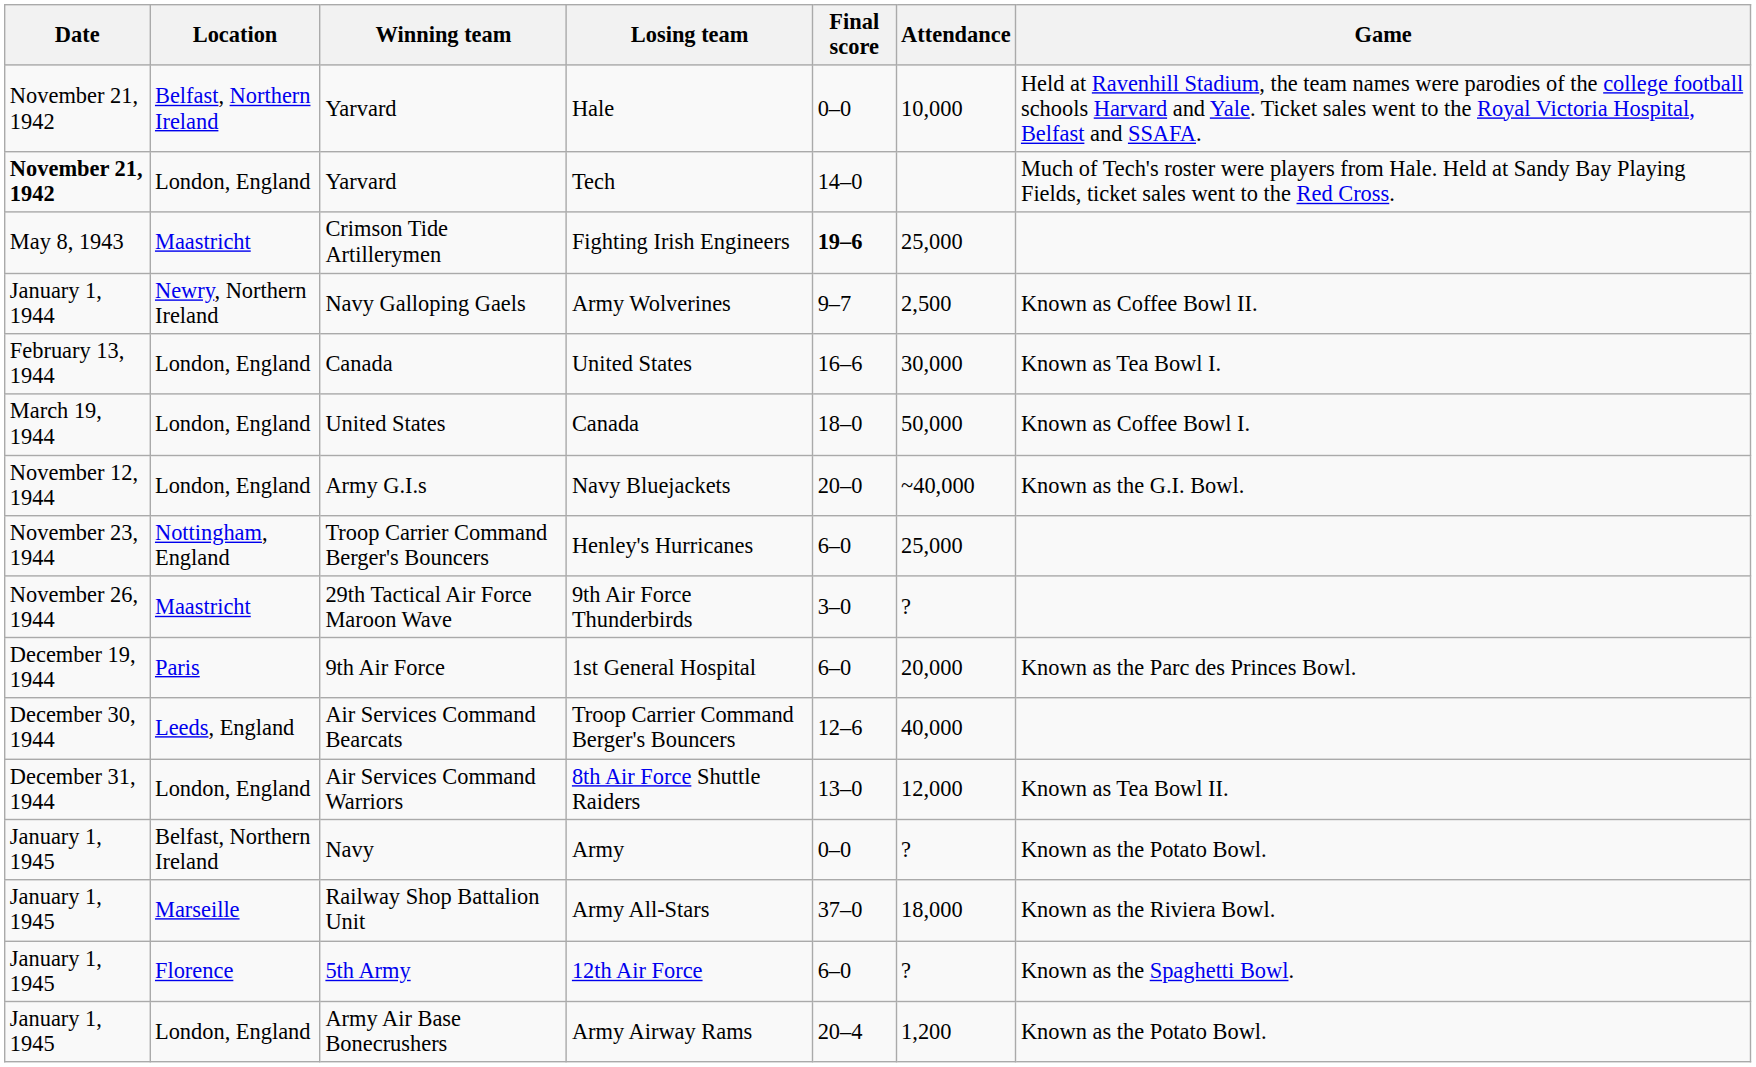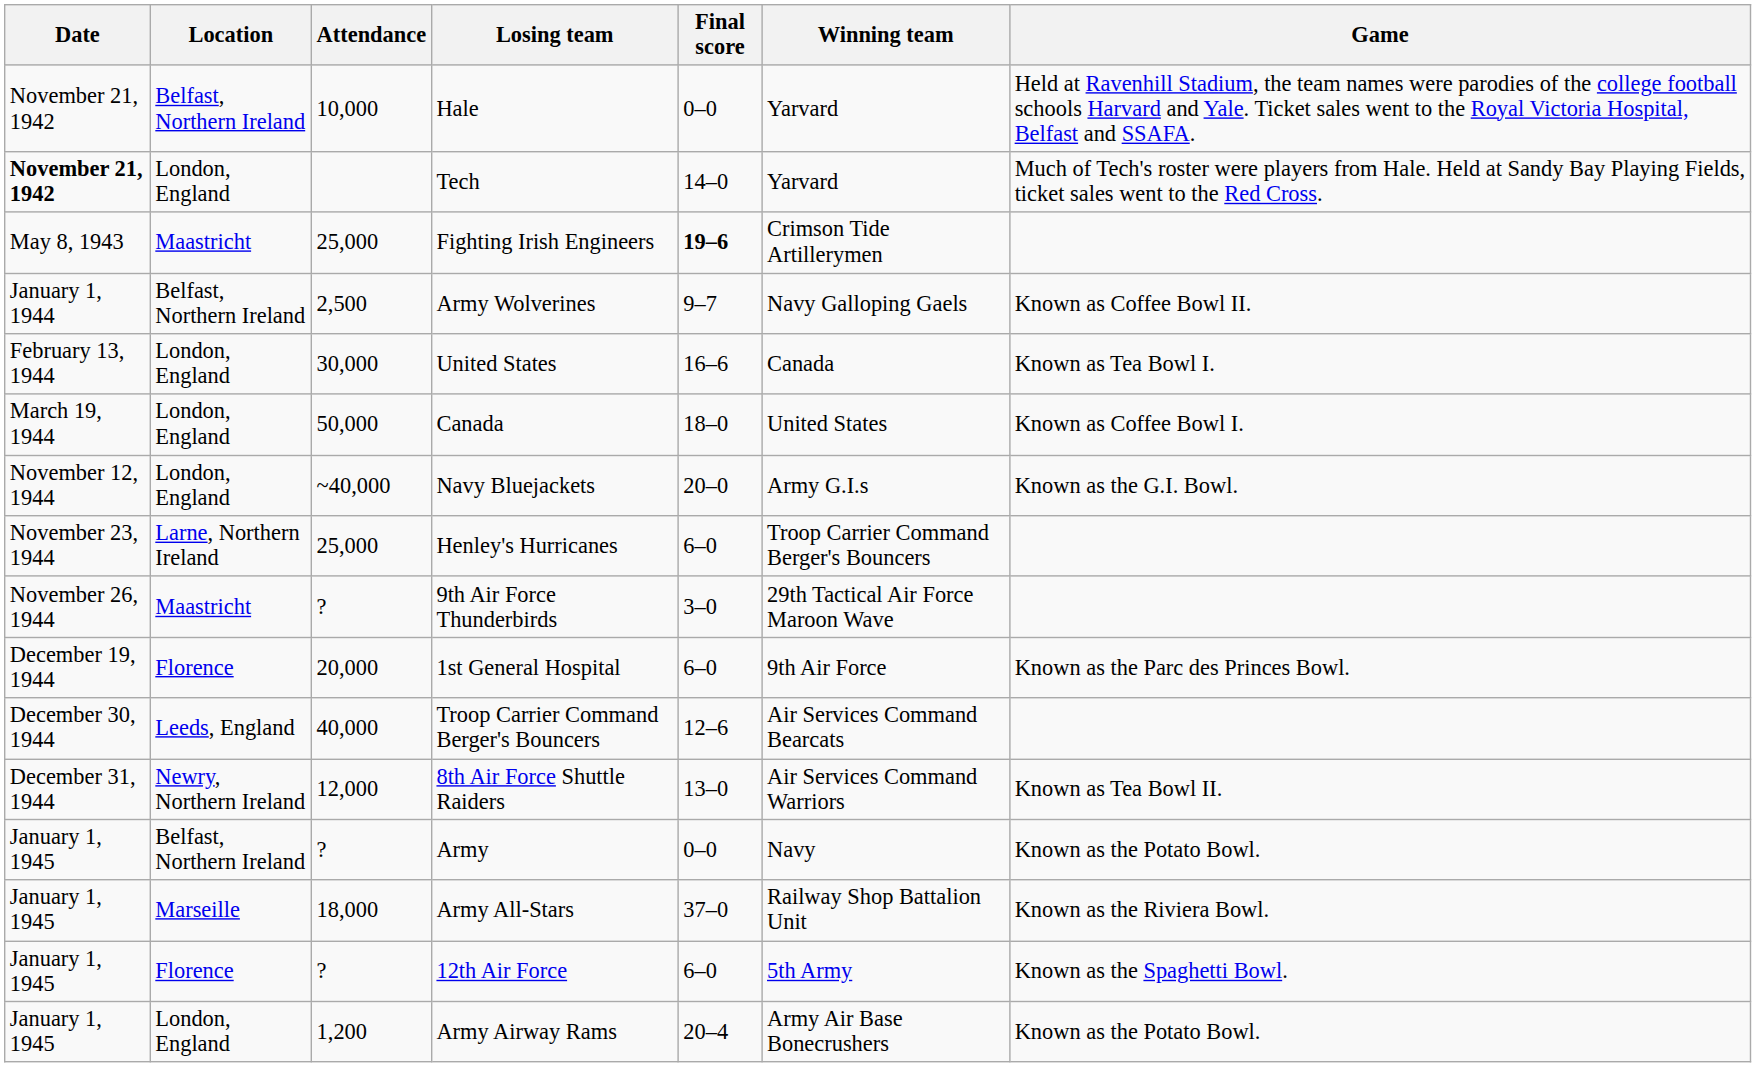 <table class="wikitable">
 <tr>
 <th>Date</th>
 <th>Location</th>
-<th>Winning team</th>
+<th>Attendance</th>
 <th>Losing team</th>
 <th>Final score</th>
-<th>Attendance</th>
+<th>Winning team</th>
 <th>Game</th>
 </tr>
 <tr>
 <td>November 21, 1942</td>
 <td> <a href='#'>Belfast</a>, <a href='#'>Northern Ireland</a></td>
-<td>Yarvard</td>
+<td>10,000</td>
 <td>Hale</td>
 <td>0–0</td>
-<td>10,000</td>
+<td>Yarvard</td>
 <td>Held at <a href='#'>Ravenhill Stadium</a>, the team names were parodies of the <a href='#'>college football</a> schools <a href='#'>Harvard</a> and <a href='#'>Yale</a>. Ticket sales went to the <a href='#'>Royal Victoria Hospital, Belfast</a> and <a href='#'>SSAFA</a>.</td>
 </tr>
 <tr>
 <td><strong>November 21, 1942</strong></td>
 <td> London, England</td>
-<td>Yarvard</td>
+<td></td>
 <td>Tech</td>
 <td>14–0</td>
-<td></td>
+<td>Yarvard</td>
 <td>Much of Tech's roster were players from Hale. Held at Sandy Bay Playing Fields, ticket sales went to the <a href='#'>Red Cross</a>.</td>
 </tr>
 <tr>
 <td>May 8, 1943</td>
 <td> <a href='#'>Maastricht</a></td>
-<td>Crimson Tide Artillerymen</td>
+<td>25,000</td>
 <td>Fighting Irish Engineers</td>
 <td><strong>19–6</strong></td>
-<td>25,000</td>
+<td>Crimson Tide Artillerymen</td>
 <td></td>
 </tr>
 <tr>
 <td>January 1, 1944</td>
-<td> <a href='#'>Newry</a>, Northern Ireland</td>
-<td>Navy Galloping Gaels</td>
+<td> Belfast, Northern Ireland</td>
+<td>2,500</td>
 <td>Army Wolverines</td>
 <td>9–7</td>
-<td>2,500</td>
+<td>Navy Galloping Gaels</td>
 <td>Known as Coffee Bowl II.</td>
 </tr>
 <tr>
 <td>February 13, 1944</td>
 <td> London, England</td>
-<td>Canada</td>
+<td>30,000</td>
 <td>United States</td>
 <td>16–6</td>
-<td>30,000</td>
+<td>Canada</td>
 <td>Known as Tea Bowl I.</td>
 </tr>
 <tr>
 <td>March 19, 1944</td>
 <td> London, England</td>
-<td>United States</td>
+<td>50,000</td>
 <td>Canada</td>
 <td>18–0</td>
-<td>50,000</td>
+<td>United States</td>
 <td>Known as Coffee Bowl I.</td>
 </tr>
 <tr>
 <td>November 12, 1944</td>
 <td> London, England</td>
-<td>Army G.I.s</td>
+<td>~40,000</td>
 <td>Navy Bluejackets</td>
 <td>20–0</td>
-<td>~40,000</td>
+<td>Army G.I.s</td>
 <td>Known as the G.I. Bowl.</td>
 </tr>
 <tr>
 <td>November 23, 1944</td>
-<td> <a href='#'>Nottingham</a>, England</td>
-<td>Troop Carrier Command Berger's Bouncers</td>
+<td> <a href='#'>Larne</a>, Northern Ireland</td>
+<td>25,000</td>
 <td>Henley's Hurricanes</td>
 <td>6–0</td>
-<td>25,000</td>
+<td>Troop Carrier Command Berger's Bouncers</td>
 <td></td>
 </tr>
 <tr>
 <td>November 26, 1944</td>
 <td> <a href='#'>Maastricht</a></td>
-<td>29th Tactical Air Force Maroon Wave</td>
+<td>?</td>
 <td>9th Air Force Thunderbirds</td>
 <td>3–0</td>
-<td>?</td>
+<td>29th Tactical Air Force Maroon Wave</td>
 <td></td>
 </tr>
 <tr>
 <td>December 19, 1944</td>
-<td> <a href='#'>Paris</a></td>
-<td>9th Air Force</td>
+<td> <a href='#'>Florence</a></td>
+<td>20,000</td>
 <td>1st General Hospital</td>
 <td>6–0</td>
-<td>20,000</td>
+<td>9th Air Force</td>
 <td>Known as the Parc des Princes Bowl.</td>
 </tr>
 <tr>
 <td>December 30, 1944</td>
 <td> <a href='#'>Leeds</a>, England</td>
-<td>Air Services Command Bearcats</td>
+<td>40,000</td>
 <td>Troop Carrier Command Berger's Bouncers</td>
 <td>12–6</td>
-<td>40,000</td>
+<td>Air Services Command Bearcats</td>
 <td></td>
 </tr>
 <tr>
 <td>December 31, 1944</td>
-<td> London, England</td>
-<td>Air Services Command Warriors</td>
+<td> <a href='#'>Newry</a>, Northern Ireland</td>
+<td>12,000</td>
 <td><a href='#'>8th Air Force</a> Shuttle Raiders</td>
 <td>13–0</td>
-<td>12,000</td>
+<td>Air Services Command Warriors</td>
 <td>Known as Tea Bowl II.</td>
 </tr>
 <tr>
 <td>January 1, 1945</td>
 <td> Belfast, Northern Ireland</td>
-<td>Navy</td>
+<td>?</td>
 <td>Army</td>
 <td>0–0</td>
-<td>?</td>
+<td>Navy</td>
 <td>Known as the Potato Bowl.</td>
 </tr>
 <tr>
 <td>January 1, 1945</td>
 <td> <a href='#'>Marseille</a></td>
-<td>Railway Shop Battalion Unit</td>
+<td>18,000</td>
 <td>Army All-Stars</td>
 <td>37–0</td>
-<td>18,000</td>
+<td>Railway Shop Battalion Unit</td>
 <td>Known as the Riviera Bowl.</td>
 </tr>
 <tr>
 <td>January 1, 1945</td>
 <td> <a href='#'>Florence</a></td>
-<td><a href='#'>5th Army</a></td>
+<td>?</td>
 <td><a href='#'>12th Air Force</a></td>
 <td>6–0</td>
-<td>?</td>
+<td><a href='#'>5th Army</a></td>
 <td>Known as the <a href='#'>Spaghetti Bowl</a>.</td>
 </tr>
 <tr>
 <td>January 1, 1945</td>
 <td> London, England</td>
-<td>Army Air Base Bonecrushers</td>
+<td>1,200</td>
 <td>Army Airway Rams</td>
 <td>20–4</td>
-<td>1,200</td>
+<td>Army Air Base Bonecrushers</td>
 <td>Known as the Potato Bowl.</td>
 </tr>
 </table>
